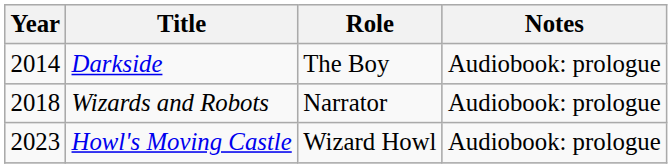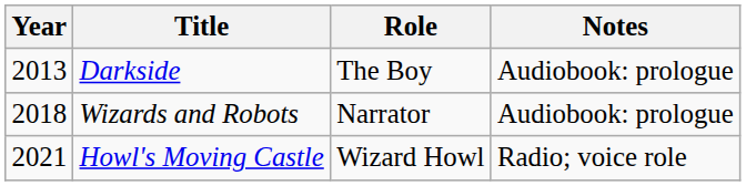 <table class="wikitable sortable">
 <tr>
 <th>Year</th>
 <th>Title</th>
 <th>Role</th>
 <th class="unsortable">Notes</th>
 </tr>
 <tr>
-<td>2014</td>
+<td>2013</td>
 <td><em><a href='#'>Darkside</a></em></td>
 <td>The Boy</td>
 <td>Audiobook: prologue</td>
 </tr>
 <tr>
 <td>2018</td>
 <td><em>Wizards and Robots</em></td>
 <td>Narrator</td>
 <td>Audiobook: prologue</td>
 </tr>
 <tr>
-<td>2023</td>
+<td>2021</td>
 <td><em><a href='#'>Howl's Moving Castle</a></em></td>
 <td>Wizard Howl</td>
-<td>Audiobook: prologue</td>
+<td>Radio; voice role</td>
 </tr>
 </table>
